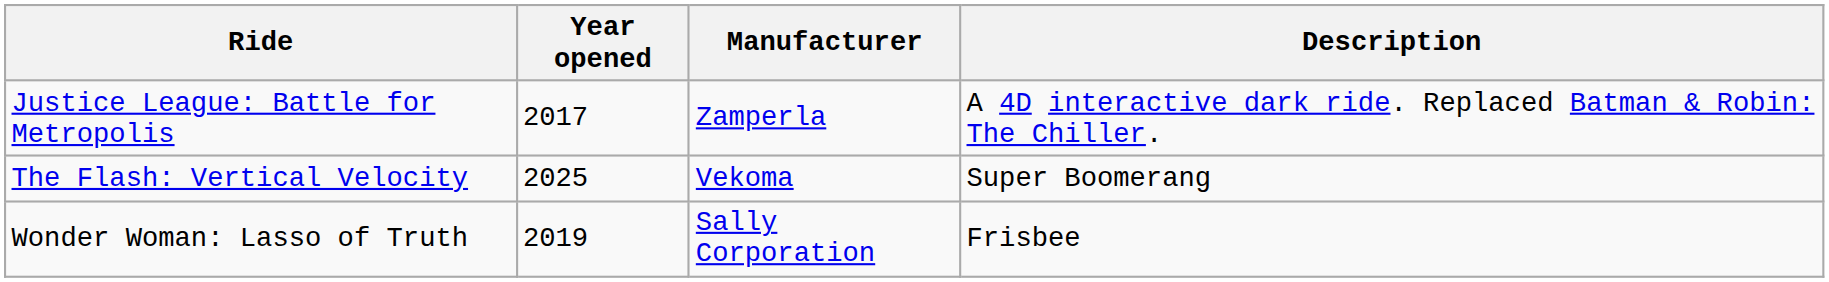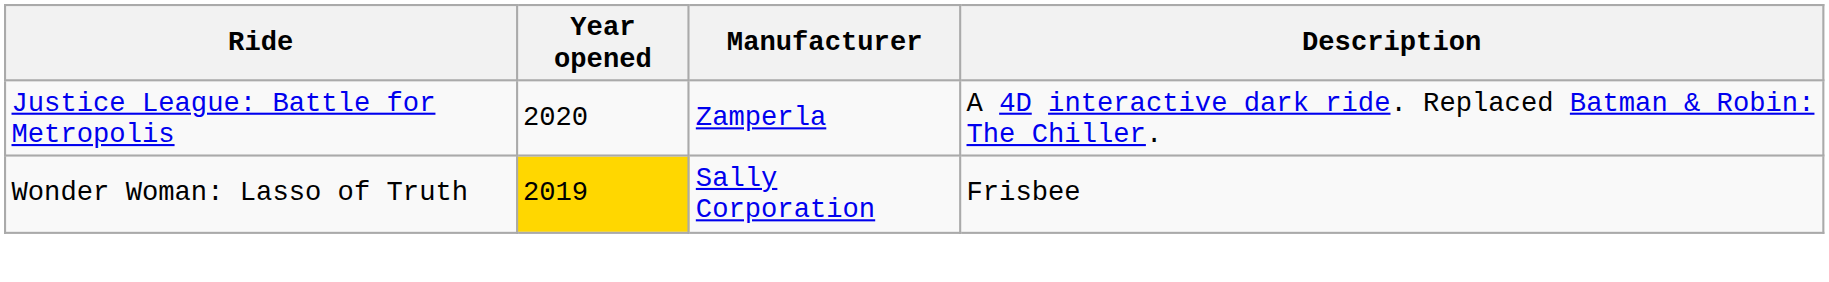 <table class="wikitable sortable">
 <tr>
 <th>Ride</th>
 <th>Year opened</th>
 <th>Manufacturer</th>
 <th>Description</th>
 </tr>
 <tr>
 <td><a href='#'>Justice League: Battle for Metropolis</a></td>
-<td>2017</td>
+<td>2020</td>
 <td><a href='#'>Zamperla</a></td>
 <td>A <a href='#'>4D</a> <a href='#'>interactive dark ride</a>. Replaced <a href='#'>Batman & Robin: The Chiller</a>.</td>
 </tr>
 <tr>
-<td><a href='#'>The Flash: Vertical Velocity</a></td>
-<td>2025</td>
-<td><a href='#'>Vekoma</a></td>
-<td>Super Boomerang </td>
-</tr>
-<tr>
 <td>Wonder Woman: Lasso of Truth</td>
-<td>2019</td>
+<td style="background: gold;">2019</td>
 <td><a href='#'>Sally Corporation</a></td>
 <td>Frisbee</td>
 </tr>
 </table>
